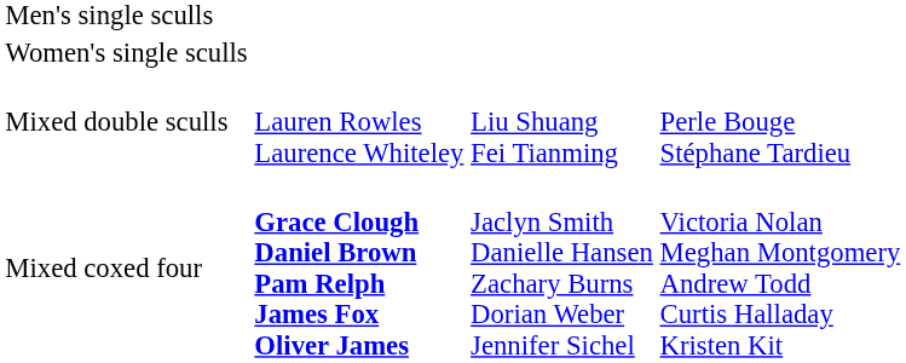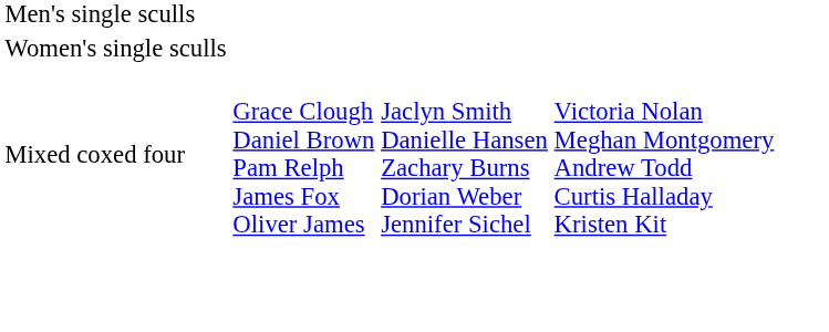 <table>
 <tr>
 <td>Men's single sculls<br></td>
 <td></td>
 <td></td>
 <td></td>
 </tr>
 <tr>
 <td>Women's single sculls<br></td>
 <td></td>
 <td></td>
 <td></td>
 </tr>
 <tr>
-<td>Mixed double sculls<br></td>
-<td><br><a href='#'>Lauren Rowles</a><br><a href='#'>Laurence Whiteley</a></td>
-<td><br><a href='#'>Liu Shuang</a><br><a href='#'>Fei Tianming</a></td>
-<td><br><a href='#'>Perle Bouge</a><br><a href='#'>Stéphane Tardieu</a></td>
-</tr>
-<tr>
 <td>Mixed coxed four<br></td>
-<td><strong><br><a href='#'>Grace Clough</a><br><a href='#'>Daniel Brown</a><br><a href='#'>Pam Relph</a><br><a href='#'>James Fox</a><br><a href='#'>Oliver James</a></strong></td>
+<td><br><a href='#'>Grace Clough</a><br><a href='#'>Daniel Brown</a><br><a href='#'>Pam Relph</a><br><a href='#'>James Fox</a><br><a href='#'>Oliver James</a></td>
 <td><br><a href='#'>Jaclyn Smith</a><br><a href='#'>Danielle Hansen</a><br><a href='#'>Zachary Burns</a><br><a href='#'>Dorian Weber</a><br><a href='#'>Jennifer Sichel</a></td>
 <td><br><a href='#'>Victoria Nolan</a><br><a href='#'>Meghan Montgomery</a><br><a href='#'>Andrew Todd</a><br><a href='#'>Curtis Halladay</a><br><a href='#'>Kristen Kit</a></td>
 </tr>
 </table>
